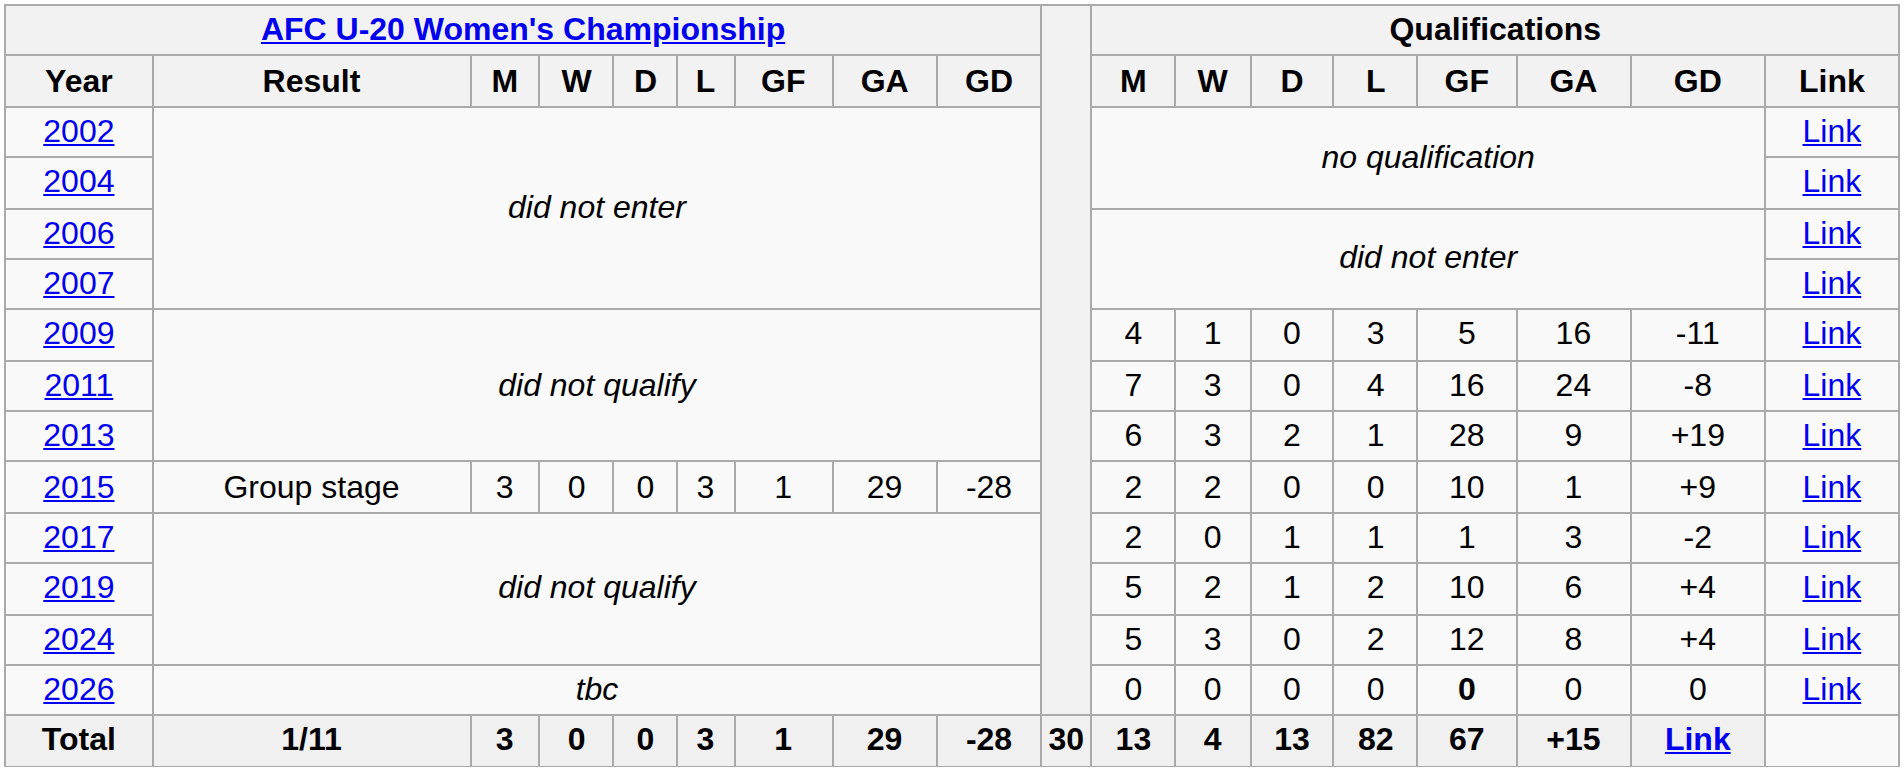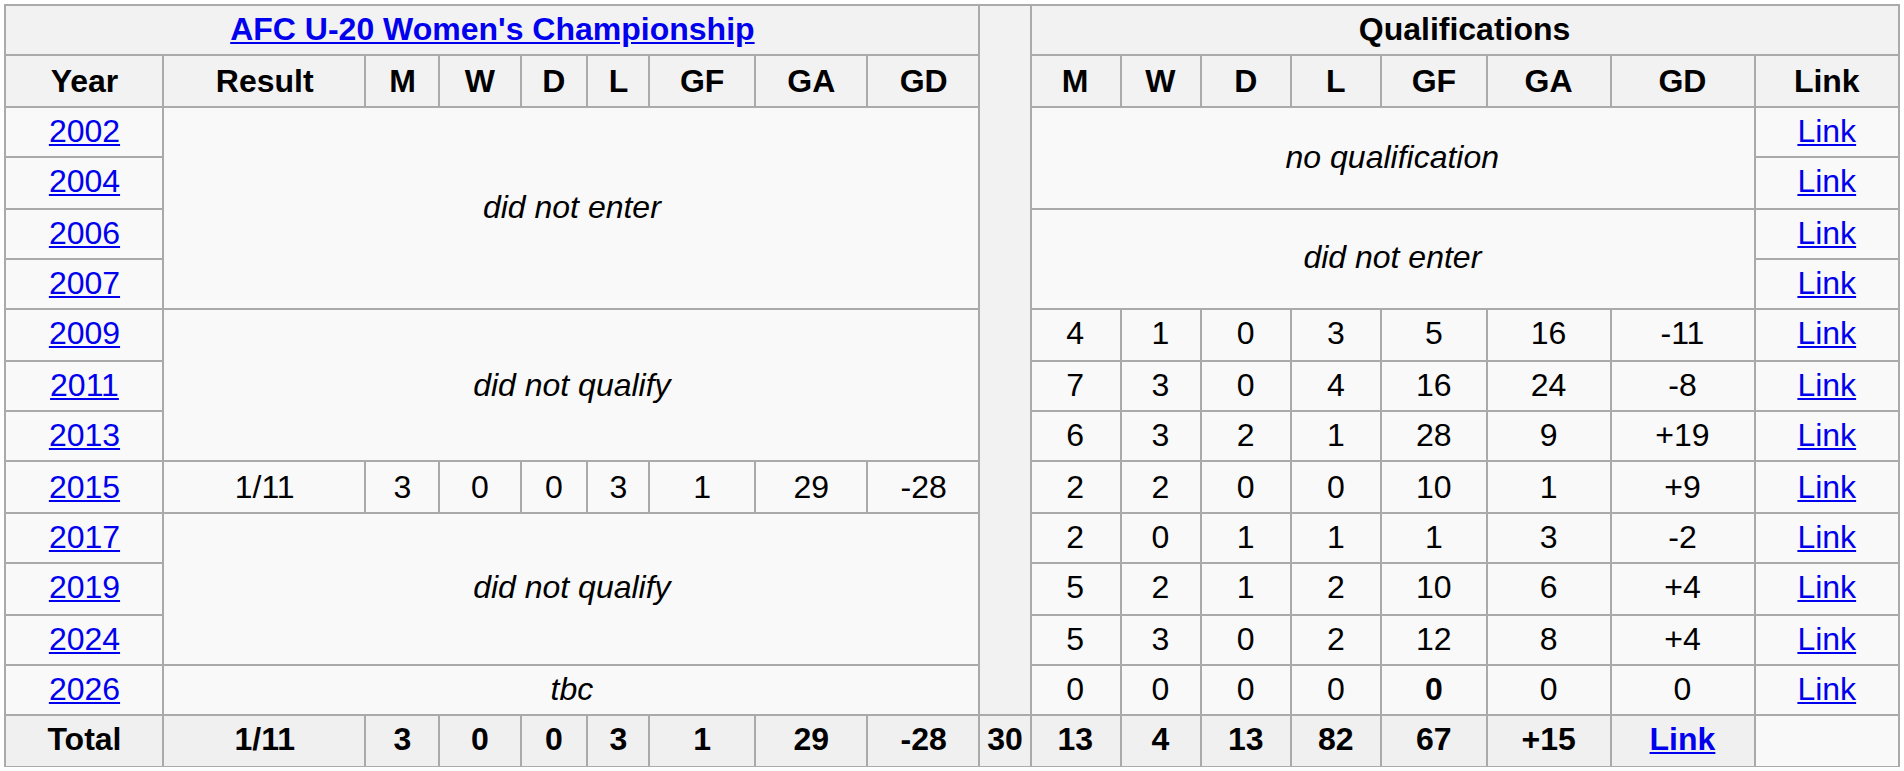 <table class="wikitable" style="text-align: center; width:75%;">
 <tr>
 <th colspan=9><a href='#'>AFC U-20 Women's Championship</a></th>
 <th width=1 rowspan=15></th>
 <th colspan=8>Qualifications</th>
 </tr>
 <tr>
 <th>Year</th>
 <th>Result</th>
 <th>M</th>
 <th>W</th>
 <th>D</th>
 <th>L</th>
 <th>GF</th>
 <th>GA</th>
 <th>GD</th>
 <th>M</th>
 <th>W</th>
 <th>D</th>
 <th>L</th>
 <th>GF</th>
 <th>GA</th>
 <th>GD</th>
 <th>Link</th>
 </tr>
 <tr>
 <td> <a href='#'>2002</a></td>
 <td rowspan=4 colspan=8><em>did not enter</em></td>
 <td colspan=7 rowspan=2><em>no qualification</em></td>
 <td><a href='#'>Link</a></td>
 </tr>
 <tr>
 <td> <a href='#'>2004</a></td>
 <td><a href='#'>Link</a></td>
 </tr>
 <tr>
 <td> <a href='#'>2006</a></td>
 <td colspan=7 rowspan=2><em>did not enter</em></td>
 <td><a href='#'>Link</a></td>
 </tr>
 <tr>
 <td> <a href='#'>2007</a></td>
 <td><a href='#'>Link</a></td>
 </tr>
 <tr>
 <td> <a href='#'>2009</a></td>
 <td colspan=8 rowspan=3><em>did not qualify</em></td>
 <td>4</td>
 <td>1</td>
 <td>0</td>
 <td>3</td>
 <td>5</td>
 <td>16</td>
 <td>-11</td>
 <td><a href='#'>Link</a></td>
 </tr>
 <tr>
 <td> <a href='#'>2011</a></td>
 <td>7</td>
 <td>3</td>
 <td>0</td>
 <td>4</td>
 <td>16</td>
 <td>24</td>
 <td>-8</td>
 <td><a href='#'>Link</a></td>
 </tr>
 <tr>
 <td> <a href='#'>2013</a></td>
 <td>6</td>
 <td>3</td>
 <td>2</td>
 <td>1</td>
 <td>28</td>
 <td>9</td>
 <td>+19</td>
 <td><a href='#'>Link</a></td>
 </tr>
 <tr>
 <td> <a href='#'>2015</a></td>
-<td>Group stage</td>
+<td>1/11</td>
 <td>3</td>
 <td>0</td>
 <td>0</td>
 <td>3</td>
 <td>1</td>
 <td>29</td>
 <td>-28</td>
 <td>2</td>
 <td>2</td>
 <td>0</td>
 <td>0</td>
 <td>10</td>
 <td>1</td>
 <td>+9</td>
 <td><a href='#'>Link</a></td>
 </tr>
 <tr>
 <td> <a href='#'>2017</a></td>
 <td colspan=8 rowspan=3><em>did not qualify</em></td>
 <td>2</td>
 <td>0</td>
 <td>1</td>
 <td>1</td>
 <td>1</td>
 <td>3</td>
 <td>-2</td>
 <td><a href='#'>Link</a></td>
 </tr>
 <tr>
 <td> <a href='#'>2019</a></td>
 <td>5</td>
 <td>2</td>
 <td>1</td>
 <td>2</td>
 <td>10</td>
 <td>6</td>
 <td>+4</td>
 <td><a href='#'>Link</a></td>
 </tr>
 <tr>
 <td> <a href='#'>2024</a></td>
 <td>5</td>
 <td>3</td>
 <td>0</td>
 <td>2</td>
 <td>12</td>
 <td>8</td>
 <td>+4</td>
 <td><a href='#'>Link</a></td>
 </tr>
 <tr>
 <td> <a href='#'>2026</a></td>
 <td colspan=8><em>tbc</em></td>
 <td>0</td>
 <td>0</td>
 <td>0</td>
 <td>0</td>
 <td><strong>0</strong></td>
 <td>0</td>
 <td>0</td>
 <td><a href='#'>Link</a></td>
 </tr>
 <tr>
 </tr>
 <tr style="background:#f0f0f0;font-weight:bold;">
 <td>Total</td>
 <td>1/11</td>
 <td>3</td>
 <td>0</td>
 <td>0</td>
 <td>3</td>
 <td>1</td>
 <td>29</td>
 <td>-28</td>
 <td>30</td>
 <td>13</td>
 <td>4</td>
 <td>13</td>
 <td>82</td>
 <td>67</td>
 <td>+15</td>
 <td><a href='#'>Link</a></td>
 </tr>
 </table>
